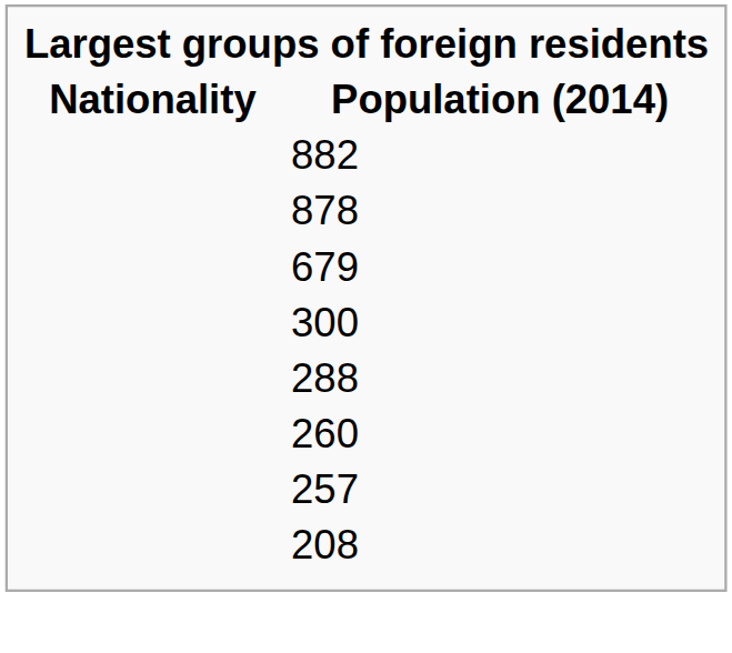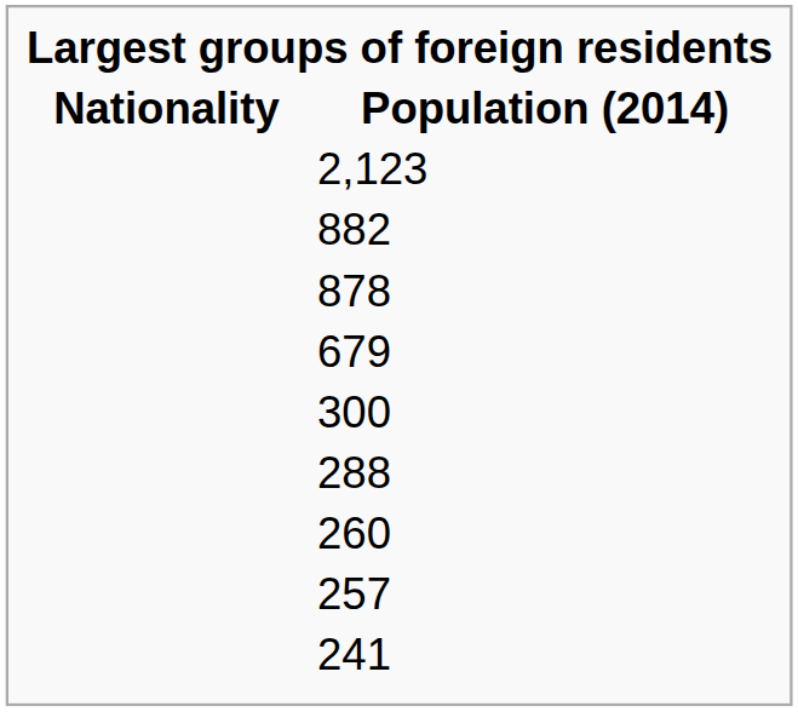 <table class="infobox" style="float:right;">
 <tr>
 <td colspan="2"><strong>Largest groups of foreign residents</strong></td>
 </tr>
 <tr \>
 <th>Nationality</th>
 <th>Population (2014)</th>
+</tr>
+<tr>
+<td></td>
+<td>2,123</td>
 </tr>
 <tr>
 <td></td>
 <td>882</td>
 </tr>
 <tr>
 <td></td>
 <td>878</td>
 </tr>
 <tr>
 <td></td>
 <td>679</td>
 </tr>
 <tr>
 <td></td>
 <td>300</td>
 </tr>
 <tr>
 <td></td>
 <td>288</td>
 </tr>
 <tr>
 <td></td>
 <td>260</td>
 </tr>
 <tr>
 <td></td>
 <td>257</td>
 </tr>
 <tr>
 <td></td>
-<td>208</td>
+<td>241</td>
 </tr>
 <tr>
 </tr>
 </table>
